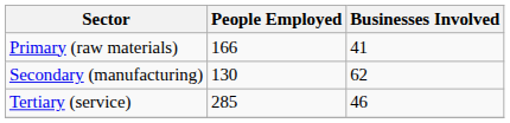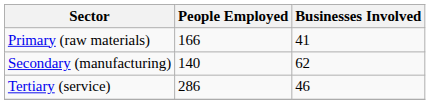 <table class="wikitable">
 <tr>
 <th>Sector</th>
 <th>People Employed</th>
 <th>Businesses Involved</th>
 </tr>
 <tr>
 <td><a href='#'>Primary</a> (raw materials)</td>
 <td>166</td>
 <td>41</td>
 </tr>
 <tr>
 <td><a href='#'>Secondary</a> (manufacturing)</td>
-<td>130</td>
+<td>140</td>
 <td>62</td>
 </tr>
 <tr>
 <td><a href='#'>Tertiary</a> (service)</td>
-<td>285</td>
+<td>286</td>
 <td>46</td>
 </tr>
 <tr>
 </tr>
 </table>
